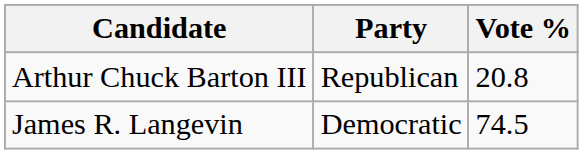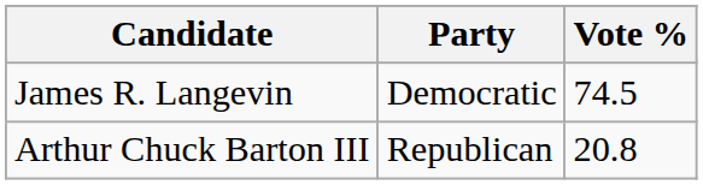 <table class="wikitable">
 <tr>
 <th>Candidate</th>
 <th>Party</th>
 <th>Vote %</th>
 </tr>
 <tr>
+<td>James R. Langevin</td>
+<td>Democratic</td>
+<td>74.5</td>
+</tr>
+<tr>
 <td>Arthur Chuck Barton III</td>
 <td>Republican</td>
 <td>20.8</td>
 </tr>
-<tr>
-<td>James R. Langevin</td>
-<td>Democratic</td>
-<td>74.5</td>
-</tr>
 </table>
